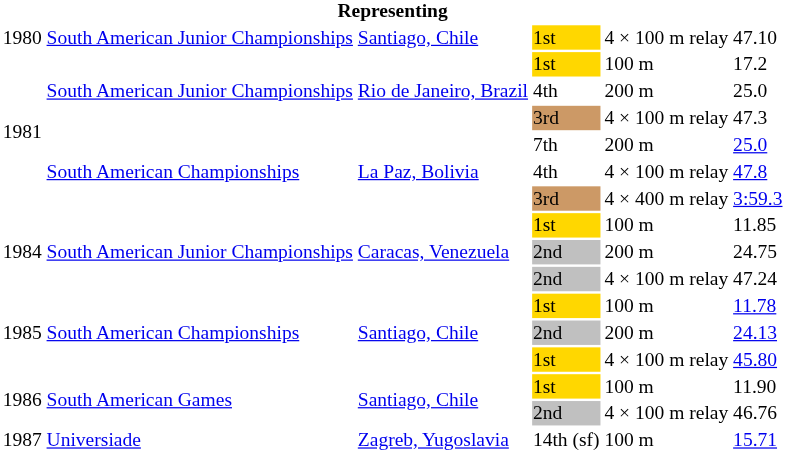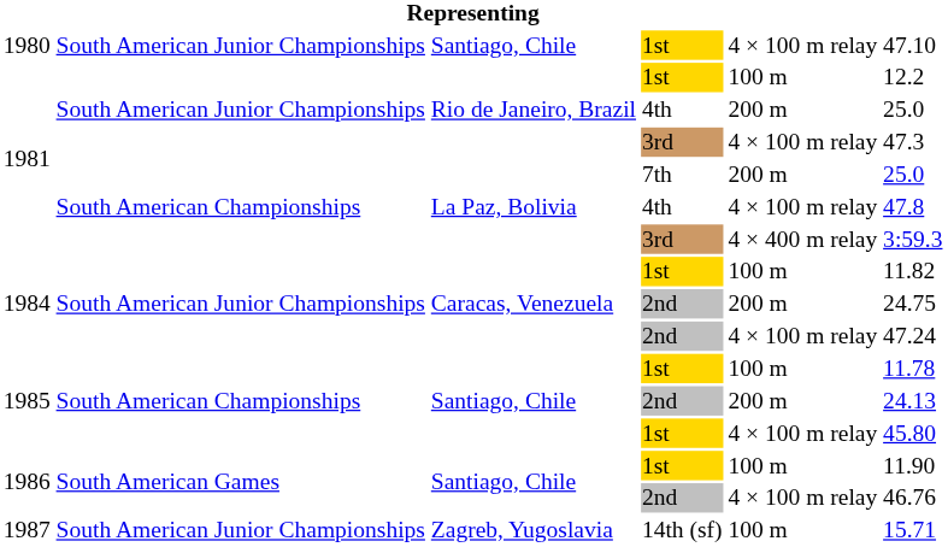 <table>
 <tr>
 <th colspan="6">Representing </th>
 </tr>
 <tr>
 <td>1980</td>
 <td><a href='#'>South American Junior Championships</a></td>
 <td><a href='#'>Santiago, Chile</a></td>
 <td bgcolor=gold>1st</td>
 <td>4 × 100 m relay</td>
 <td>47.10</td>
 </tr>
 <tr>
 <td rowspan=6>1981</td>
 <td rowspan=3><a href='#'>South American Junior Championships</a></td>
 <td rowspan=3><a href='#'>Rio de Janeiro, Brazil</a></td>
 <td bgcolor=gold>1st</td>
 <td>100 m</td>
-<td>17.2</td>
+<td>12.2</td>
 </tr>
 <tr>
 <td>4th</td>
 <td>200 m</td>
 <td>25.0</td>
 </tr>
 <tr>
 <td bgcolor=cc9966>3rd</td>
 <td>4 × 100 m relay</td>
 <td>47.3</td>
 </tr>
 <tr>
 <td rowspan=3><a href='#'>South American Championships</a></td>
 <td rowspan=3><a href='#'>La Paz, Bolivia</a></td>
 <td>7th</td>
 <td>200 m</td>
 <td><a href='#'>25.0</a></td>
 </tr>
 <tr>
 <td>4th</td>
 <td>4 × 100 m relay</td>
 <td><a href='#'>47.8</a></td>
 </tr>
 <tr>
 <td bgcolor=cc9966>3rd</td>
 <td>4 × 400 m relay</td>
 <td><a href='#'>3:59.3</a></td>
 </tr>
 <tr>
 <td rowspan=3>1984</td>
 <td rowspan=3><a href='#'>South American Junior Championships</a></td>
 <td rowspan=3><a href='#'>Caracas, Venezuela</a></td>
 <td bgcolor=gold>1st</td>
 <td>100 m</td>
-<td>11.85</td>
+<td>11.82</td>
 </tr>
 <tr>
 <td bgcolor=silver>2nd</td>
 <td>200 m</td>
 <td>24.75</td>
 </tr>
 <tr>
 <td bgcolor=silver>2nd</td>
 <td>4 × 100 m relay</td>
 <td>47.24</td>
 </tr>
 <tr>
 <td rowspan=3>1985</td>
 <td rowspan=3><a href='#'>South American Championships</a></td>
 <td rowspan=3><a href='#'>Santiago, Chile</a></td>
 <td bgcolor=gold>1st</td>
 <td>100 m</td>
 <td><a href='#'>11.78</a></td>
 </tr>
 <tr>
 <td bgcolor=silver>2nd</td>
 <td>200 m</td>
 <td><a href='#'>24.13</a></td>
 </tr>
 <tr>
 <td bgcolor=gold>1st</td>
 <td>4 × 100 m relay</td>
 <td><a href='#'>45.80</a></td>
 </tr>
 <tr>
 <td rowspan=2>1986</td>
 <td rowspan=2><a href='#'>South American Games</a></td>
 <td rowspan=2><a href='#'>Santiago, Chile</a></td>
 <td bgcolor=gold>1st</td>
 <td>100 m</td>
 <td>11.90</td>
 </tr>
 <tr>
 <td bgcolor=silver>2nd</td>
 <td>4 × 100 m relay</td>
 <td>46.76</td>
 </tr>
 <tr>
 <td>1987</td>
-<td><a href='#'>Universiade</a></td>
+<td><a href='#'>South American Junior Championships</a></td>
 <td><a href='#'>Zagreb, Yugoslavia</a></td>
 <td>14th (sf)</td>
 <td>100 m</td>
 <td><a href='#'>15.71</a></td>
 </tr>
 </table>
